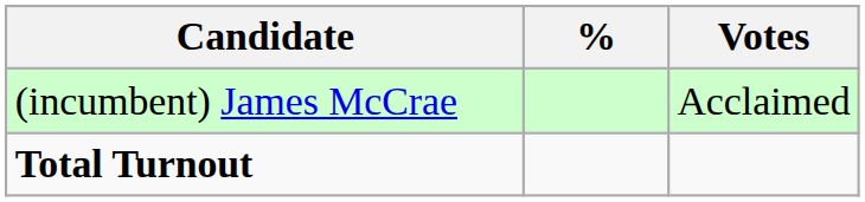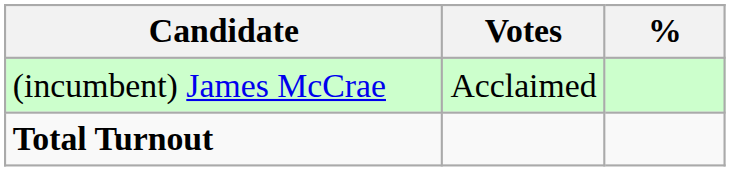 <table class="wikitable">
 <tr>
 <th bgcolor="#DDDDFF" width="200px">Candidate</th>
+<th bgcolor="#DDDDFF" width="50px">Votes</th>
 <th bgcolor="#DDDDFF" width="50px">%</th>
-<th bgcolor="#DDDDFF" width="50px">Votes</th>
 </tr>
 <tr style="text-align:left; background:#cfc;">
 <td>(incumbent) <a href='#'>James McCrae</a></td>
+<td>Acclaimed</td>
 <td></td>
-<td>Acclaimed</td>
 </tr>
 <tr>
 <td><strong>Total Turnout</strong></td>
 <td><strong> </strong></td>
 <td><strong> </strong></td>
 </tr>
 </table>
